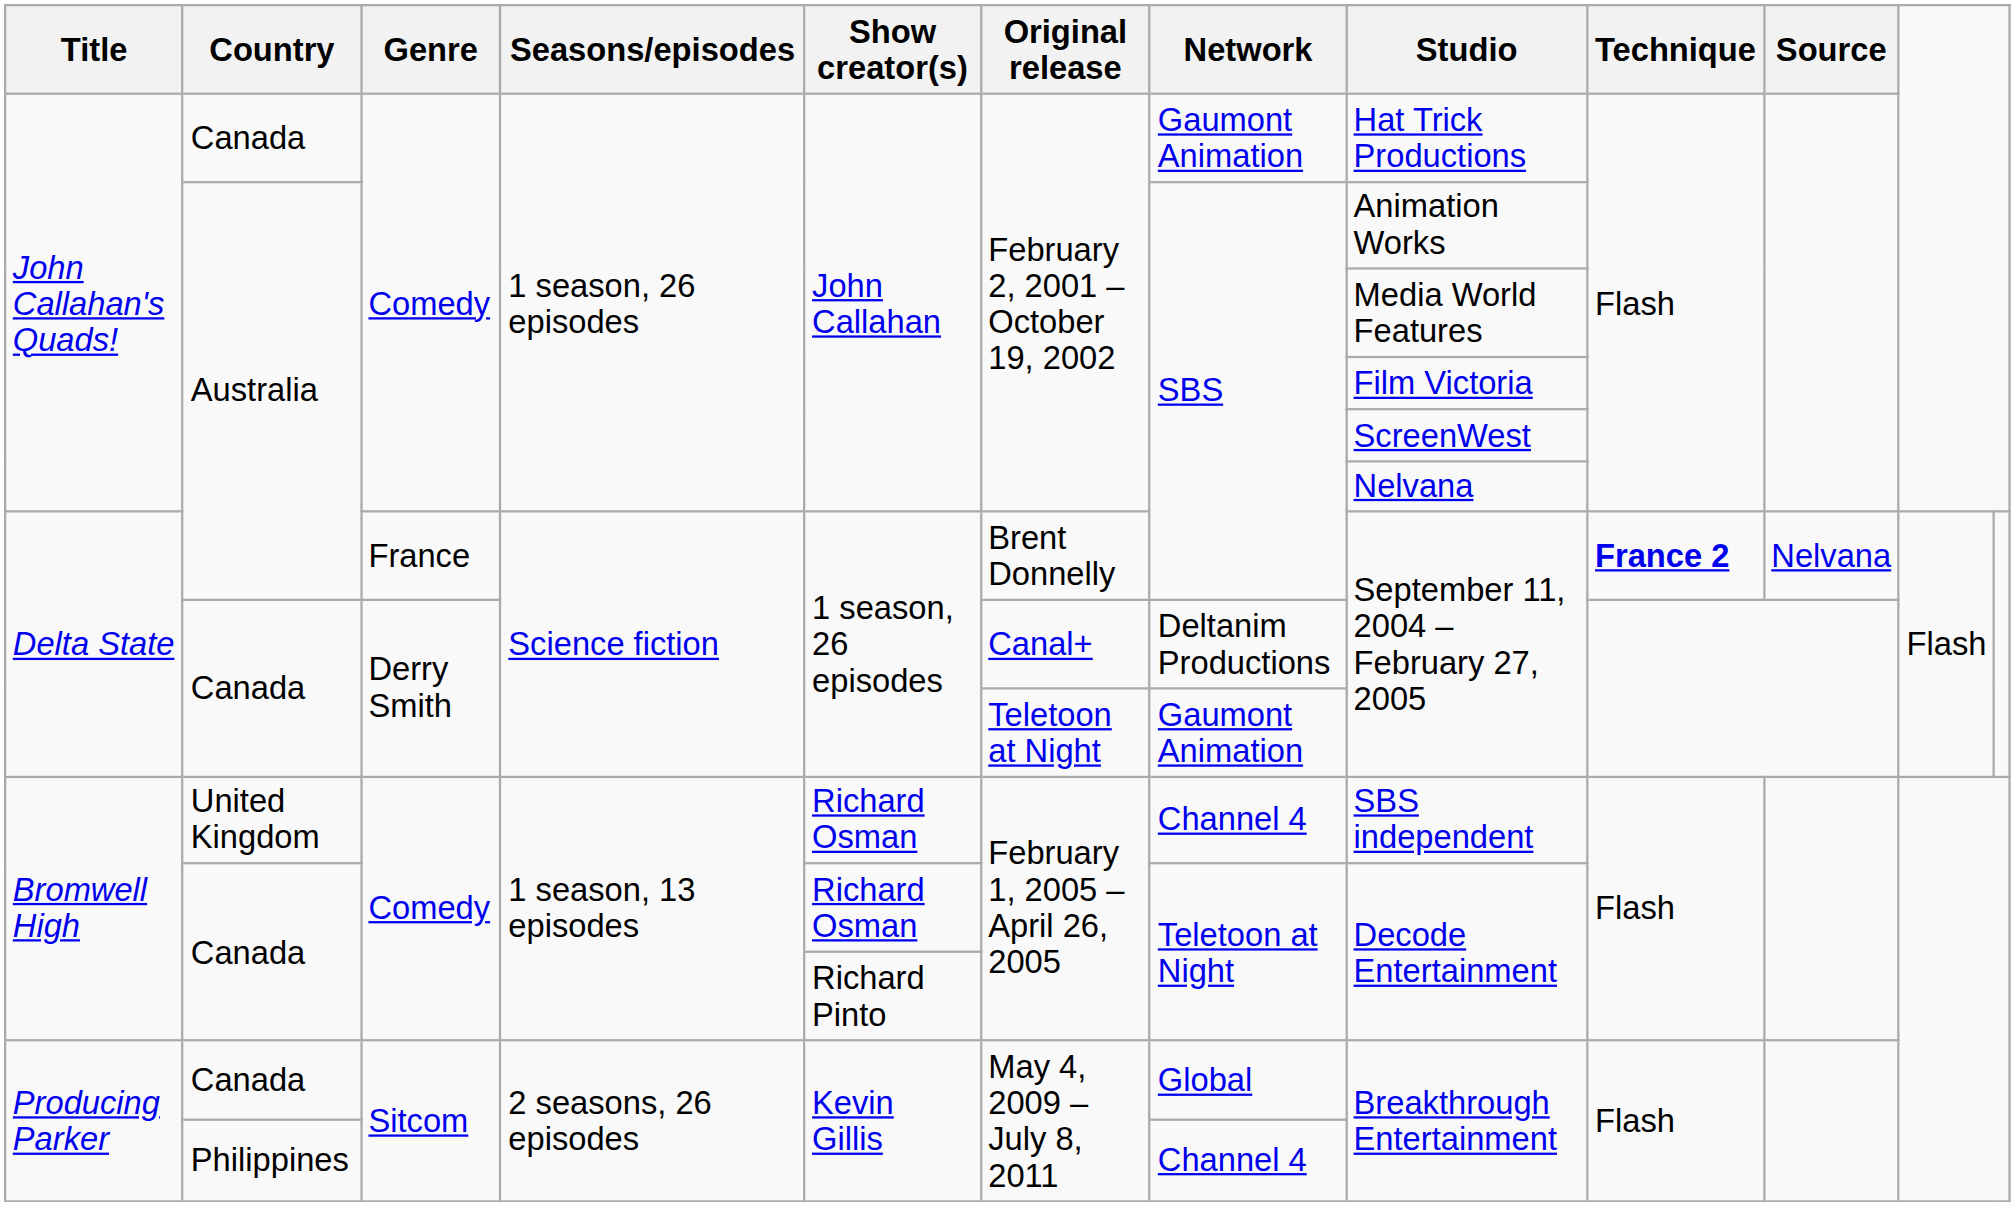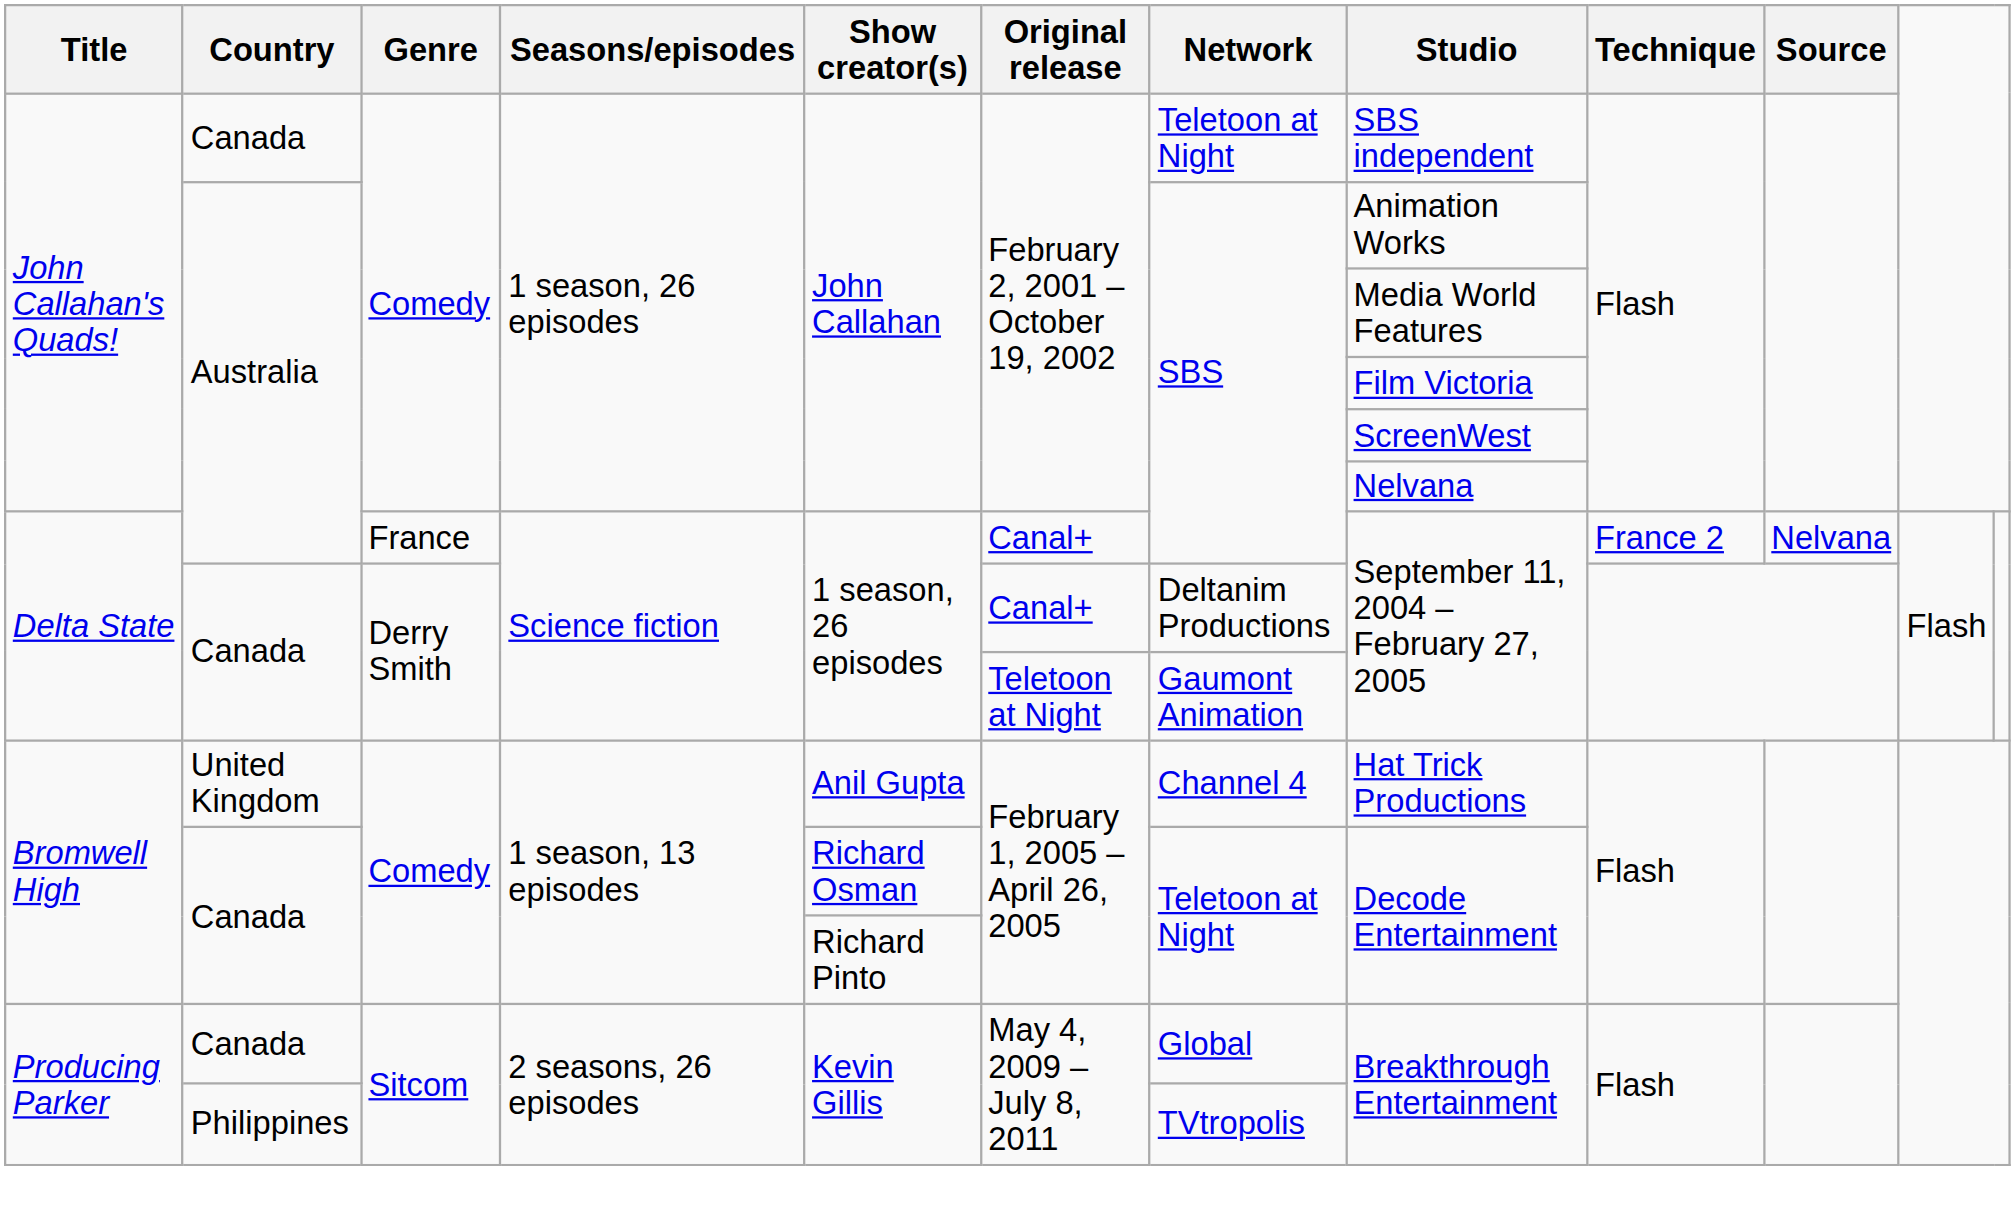 <table class="wikitable sortable" style="text-align: left; font-size:90%; width:100%;">
 <tr>
 <th scope="col">Title</th>
 <th scope="col">Country</th>
 <th scope="col">Genre</th>
 <th scope="col">Seasons/episodes</th>
 <th scope="col">Show creator(s)</th>
 <th scope="col">Original release</th>
 <th scope="col">Network</th>
 <th scope="col">Studio</th>
 <th scope="col">Technique</th>
 <th scope= "col">Source</th>
 </tr>
 <tr>
 <td rowspan="6"><em><a href='#'>John Callahan's Quads!</a></em></td>
 <td>Canada</td>
 <td rowspan="6"><a href='#'>Comedy</a></td>
 <td rowspan="6">1 season, 26 episodes</td>
 <td rowspan="6"><a href='#'>John Callahan</a></td>
 <td rowspan="6">February 2, 2001 – October 19, 2002</td>
-<td><a href='#'>Gaumont Animation</a></td>
-<td><a href='#'>Hat Trick Productions</a></td>
+<td><a href='#'>Teletoon at Night</a></td>
+<td><a href='#'>SBS independent</a></td>
 <td rowspan="6">Flash</td>
 <td rowspan="6"></td>
 </tr>
 <tr>
 <td rowspan="6">Australia</td>
 <td rowspan="6"><a href='#'>SBS</a></td>
 <td>Animation Works</td>
 </tr>
 <tr>
 <td>Media World Features</td>
 </tr>
 <tr>
 <td><a href='#'>Film Victoria</a></td>
 </tr>
 <tr>
 <td><a href='#'>ScreenWest</a></td>
 </tr>
 <tr>
 <td><a href='#'>Nelvana</a></td>
 </tr>
 <tr>
 <td rowspan="3"><em><a href='#'>Delta State</a></em></td>
 <td>France</td>
 <td rowspan="3"><a href='#'>Science fiction</a></td>
 <td rowspan="3">1 season, 26 episodes</td>
-<td>Brent Donnelly</td>
+<td><a href='#'>Canal+</a></td>
 <td rowspan="3">September 11, 2004 – February 27, 2005</td>
-<td><strong><a href='#'>France 2</a></strong></td>
+<td><a href='#'>France 2</a></td>
 <td><a href='#'>Nelvana</a></td>
 <td rowspan="3">Flash</td>
 <td rowspan="3"></td>
 </tr>
 <tr>
 <td rowspan="2">Canada</td>
 <td rowspan="2">Derry Smith</td>
 <td><a href='#'>Canal+</a></td>
 <td>Deltanim Productions</td>
 </tr>
 <tr>
 <td><a href='#'>Teletoon at Night</a></td>
 <td><a href='#'>Gaumont Animation</a></td>
 </tr>
 <tr>
 <td rowspan="3"><em><a href='#'>Bromwell High</a></em></td>
 <td>United Kingdom</td>
 <td rowspan="3"><a href='#'>Comedy</a></td>
 <td rowspan="3">1 season, 13 episodes</td>
-<td><a href='#'>Richard Osman</a></td>
+<td><a href='#'>Anil Gupta</a></td>
 <td rowspan="3">February 1, 2005 – April 26, 2005</td>
 <td><a href='#'>Channel 4</a></td>
-<td><a href='#'>SBS independent</a></td>
+<td><a href='#'>Hat Trick Productions</a></td>
 <td rowspan="3">Flash</td>
 <td rowspan="3"></td>
 </tr>
 <tr>
 <td rowspan="2">Canada</td>
 <td><a href='#'>Richard Osman</a></td>
 <td rowspan="2"><a href='#'>Teletoon at Night</a></td>
 <td rowspan="2"><a href='#'>Decode Entertainment</a></td>
 </tr>
 <tr>
 <td>Richard Pinto</td>
 </tr>
 <tr>
 <td rowspan="2"><em><a href='#'>Producing Parker</a></em></td>
 <td>Canada</td>
 <td rowspan="2"><a href='#'>Sitcom</a></td>
 <td rowspan="2">2 seasons, 26 episodes</td>
 <td rowspan="2"><a href='#'>Kevin Gillis</a></td>
 <td rowspan="2">May 4, 2009 – July 8, 2011</td>
 <td><a href='#'>Global</a></td>
 <td rowspan="2"><a href='#'>Breakthrough Entertainment</a></td>
 <td rowspan="2">Flash</td>
 <td rowspan="2"></td>
 </tr>
 <tr>
 <td>Philippines</td>
-<td><a href='#'>Channel 4</a></td>
+<td><a href='#'>TVtropolis</a></td>
 </tr>
 </table>
